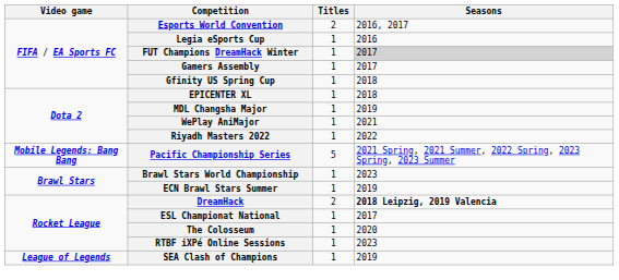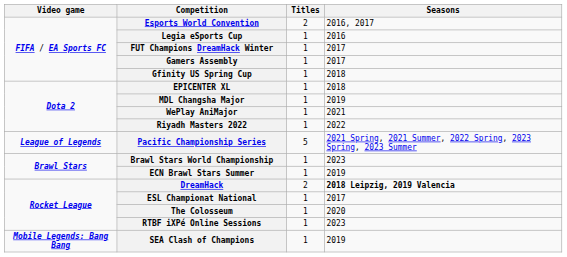 <table class="wikitable plainrowheaders" style="font-size:95%; text-align:center;">
 <tr>
 <th style="width: 10%;">Video game</th>
 <th style="width: 15%;">Competition</th>
 <th style="width: 1%;">Titles</th>
 <th style="width: 21%;">Seasons</th>
 </tr>
 <tr>
 <td rowspan="5"><strong><em><a href='#'>FIFA</a></em></strong> / <strong><em><a href='#'>EA Sports FC</a></em></strong></td>
 <th scope=col><a href='#'>Esports World Convention</a></th>
 <td align="center">2</td>
 <td align="left">2016, 2017</td>
 </tr>
 <tr>
 <th scope=col>Legia eSports Cup</th>
 <td align="center">1</td>
 <td align="left">2016</td>
 </tr>
 <tr>
 <th scope=col>FUT Champions <a href='#'>DreamHack</a> Winter</th>
 <td align="center">1</td>
-<td align="left" style="background: lightgrey;">2017</td>
+<td align="left">2017</td>
 </tr>
 <tr>
 <th scope=col>Gamers Assembly</th>
 <td align="center">1</td>
 <td align="left">2017</td>
 </tr>
 <tr>
 <th scope=col>Gfinity US Spring Cup</th>
 <td align="center">1</td>
 <td align="left">2018</td>
 </tr>
 <tr>
 <td rowspan="4"><strong><em><a href='#'>Dota 2</a></em></strong></td>
 <th scope=col>EPICENTER XL</th>
 <td align="center">1</td>
 <td align="left">2018</td>
 </tr>
 <tr>
 <th scope=col>MDL Changsha Major</th>
 <td align="center">1</td>
 <td align="left">2019</td>
 </tr>
 <tr>
 <th scope=col>WePlay AniMajor</th>
 <td align="center">1</td>
 <td align="left">2021</td>
 </tr>
 <tr>
 <th scope=col>Riyadh Masters 2022</th>
 <td align="center">1</td>
 <td align="left">2022</td>
 </tr>
 <tr>
-<td rowspan="1"><strong><em><a href='#'>Mobile Legends: Bang Bang</a></em></strong></td>
+<td rowspan="1"><strong><em><a href='#'>League of Legends</a></em></strong></td>
 <th scope=col><a href='#'>Pacific Championship Series</a></th>
 <td align="center">5</td>
 <td align="left"><a href='#'>2021 Spring</a>, <a href='#'>2021 Summer</a>, <a href='#'>2022 Spring</a>, <a href='#'>2023 Spring</a>, <a href='#'>2023 Summer</a></td>
 </tr>
 <tr>
 <td rowspan="2"><strong><em><a href='#'>Brawl Stars</a></em></strong></td>
 <th scope=col>Brawl Stars World Championship</th>
 <td align="center">1</td>
 <td align="left">2023</td>
 </tr>
 <tr>
 <th scope=col>ECN Brawl Stars Summer</th>
 <td align="center">1</td>
 <td align="left">2019</td>
 </tr>
 <tr>
 <td rowspan="4"><strong><em><a href='#'>Rocket League</a></em></strong></td>
 <th scope=col><a href='#'>DreamHack</a></th>
 <td align="center">2</td>
 <td align="left"><strong>2018 Leipzig, 2019 Valencia</strong></td>
 </tr>
 <tr>
 <th scope=col>ESL Championat National</th>
 <td align="center">1</td>
 <td align="left">2017</td>
 </tr>
 <tr>
 <th scope=col>The Colosseum</th>
 <td align="center">1</td>
 <td align="left">2020</td>
 </tr>
 <tr>
 <th scope=col>RTBF iXPé Online Sessions</th>
 <td align="center">1</td>
 <td align="left">2023</td>
 </tr>
 <tr>
-<td rowspan="1"><strong><em><a href='#'>League of Legends</a></em></strong></td>
+<td rowspan="1"><strong><em><a href='#'>Mobile Legends: Bang Bang</a></em></strong></td>
 <th scope=col>SEA Clash of Champions</th>
 <td align="center">1</td>
 <td align="left">2019</td>
 </tr>
 </table>
